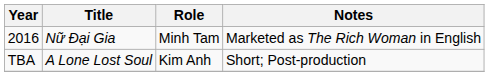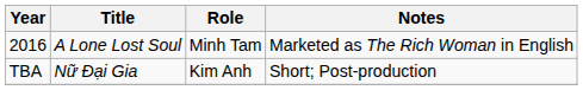 <table class="wikitable sortable">
 <tr>
 <th>Year</th>
 <th>Title</th>
 <th>Role</th>
 <th class="unsortable">Notes</th>
 </tr>
 <tr>
 <td>2016</td>
-<td><em>Nữ Đại Gia</em></td>
+<td><em>A Lone Lost Soul</em></td>
 <td>Minh Tam</td>
 <td>Marketed as <em>The Rich Woman</em> in English</td>
 </tr>
 <tr>
 <td>TBA</td>
-<td><em>A Lone Lost Soul</em></td>
+<td><em>Nữ Đại Gia</em></td>
 <td>Kim Anh</td>
 <td>Short; Post-production</td>
 </tr>
 <tr>
 </tr>
 </table>
